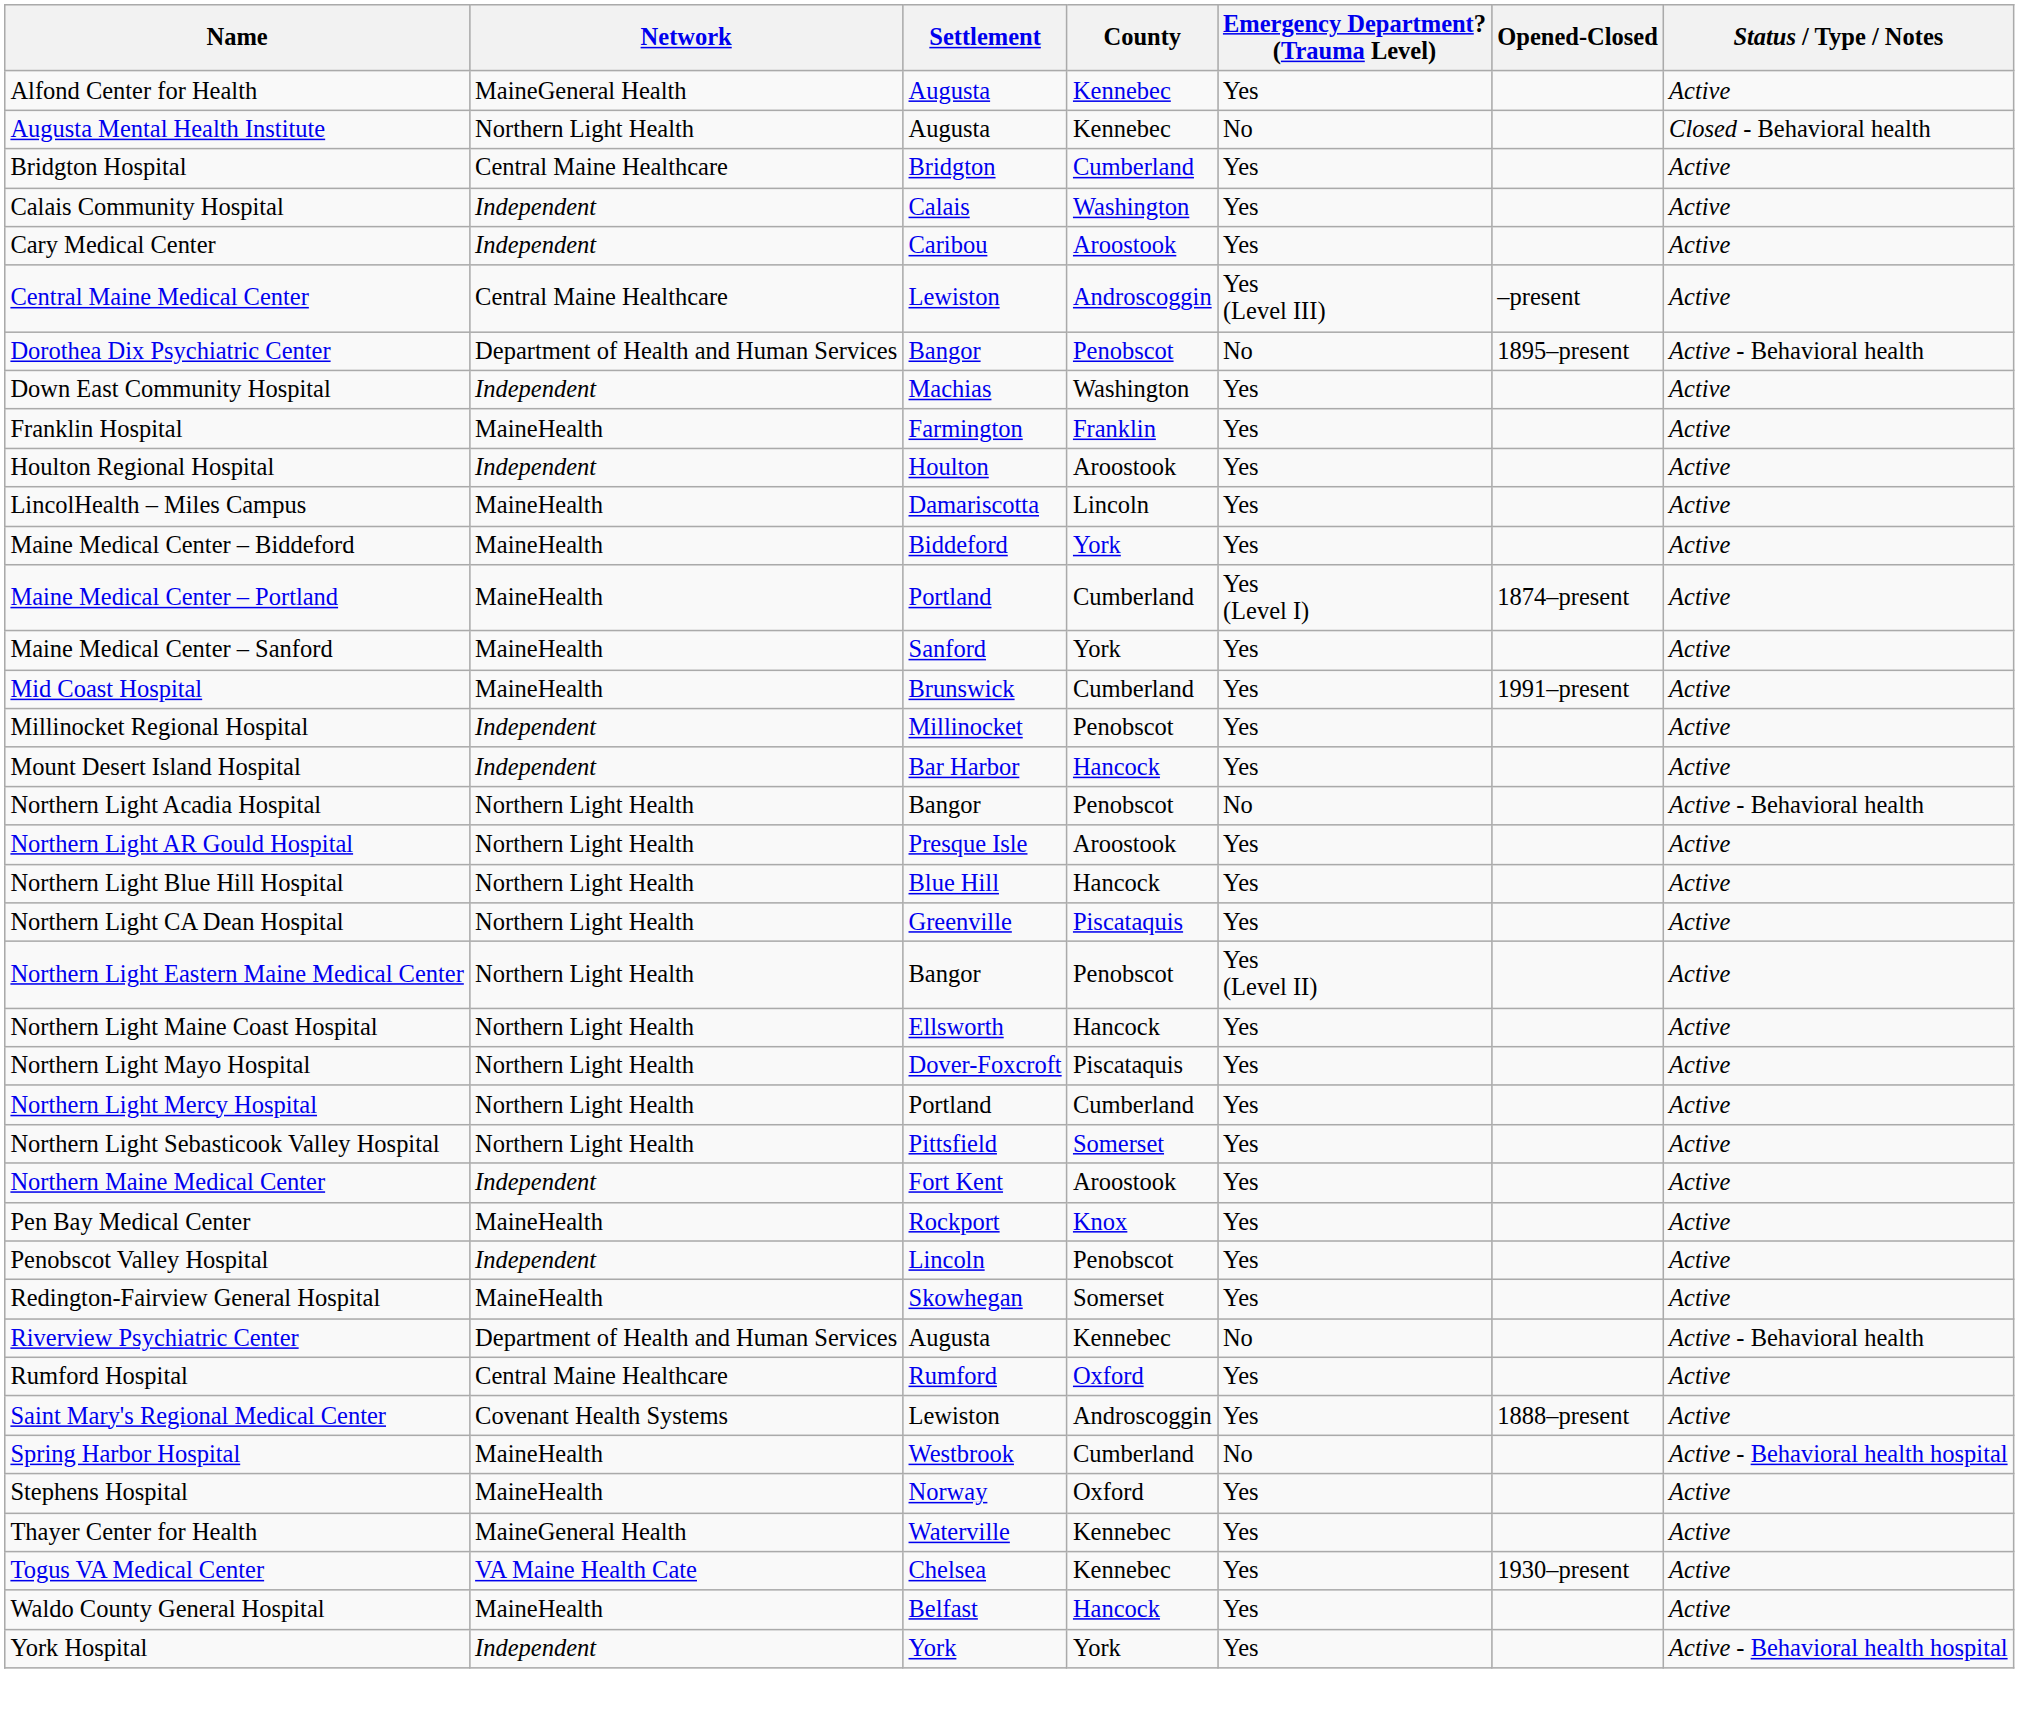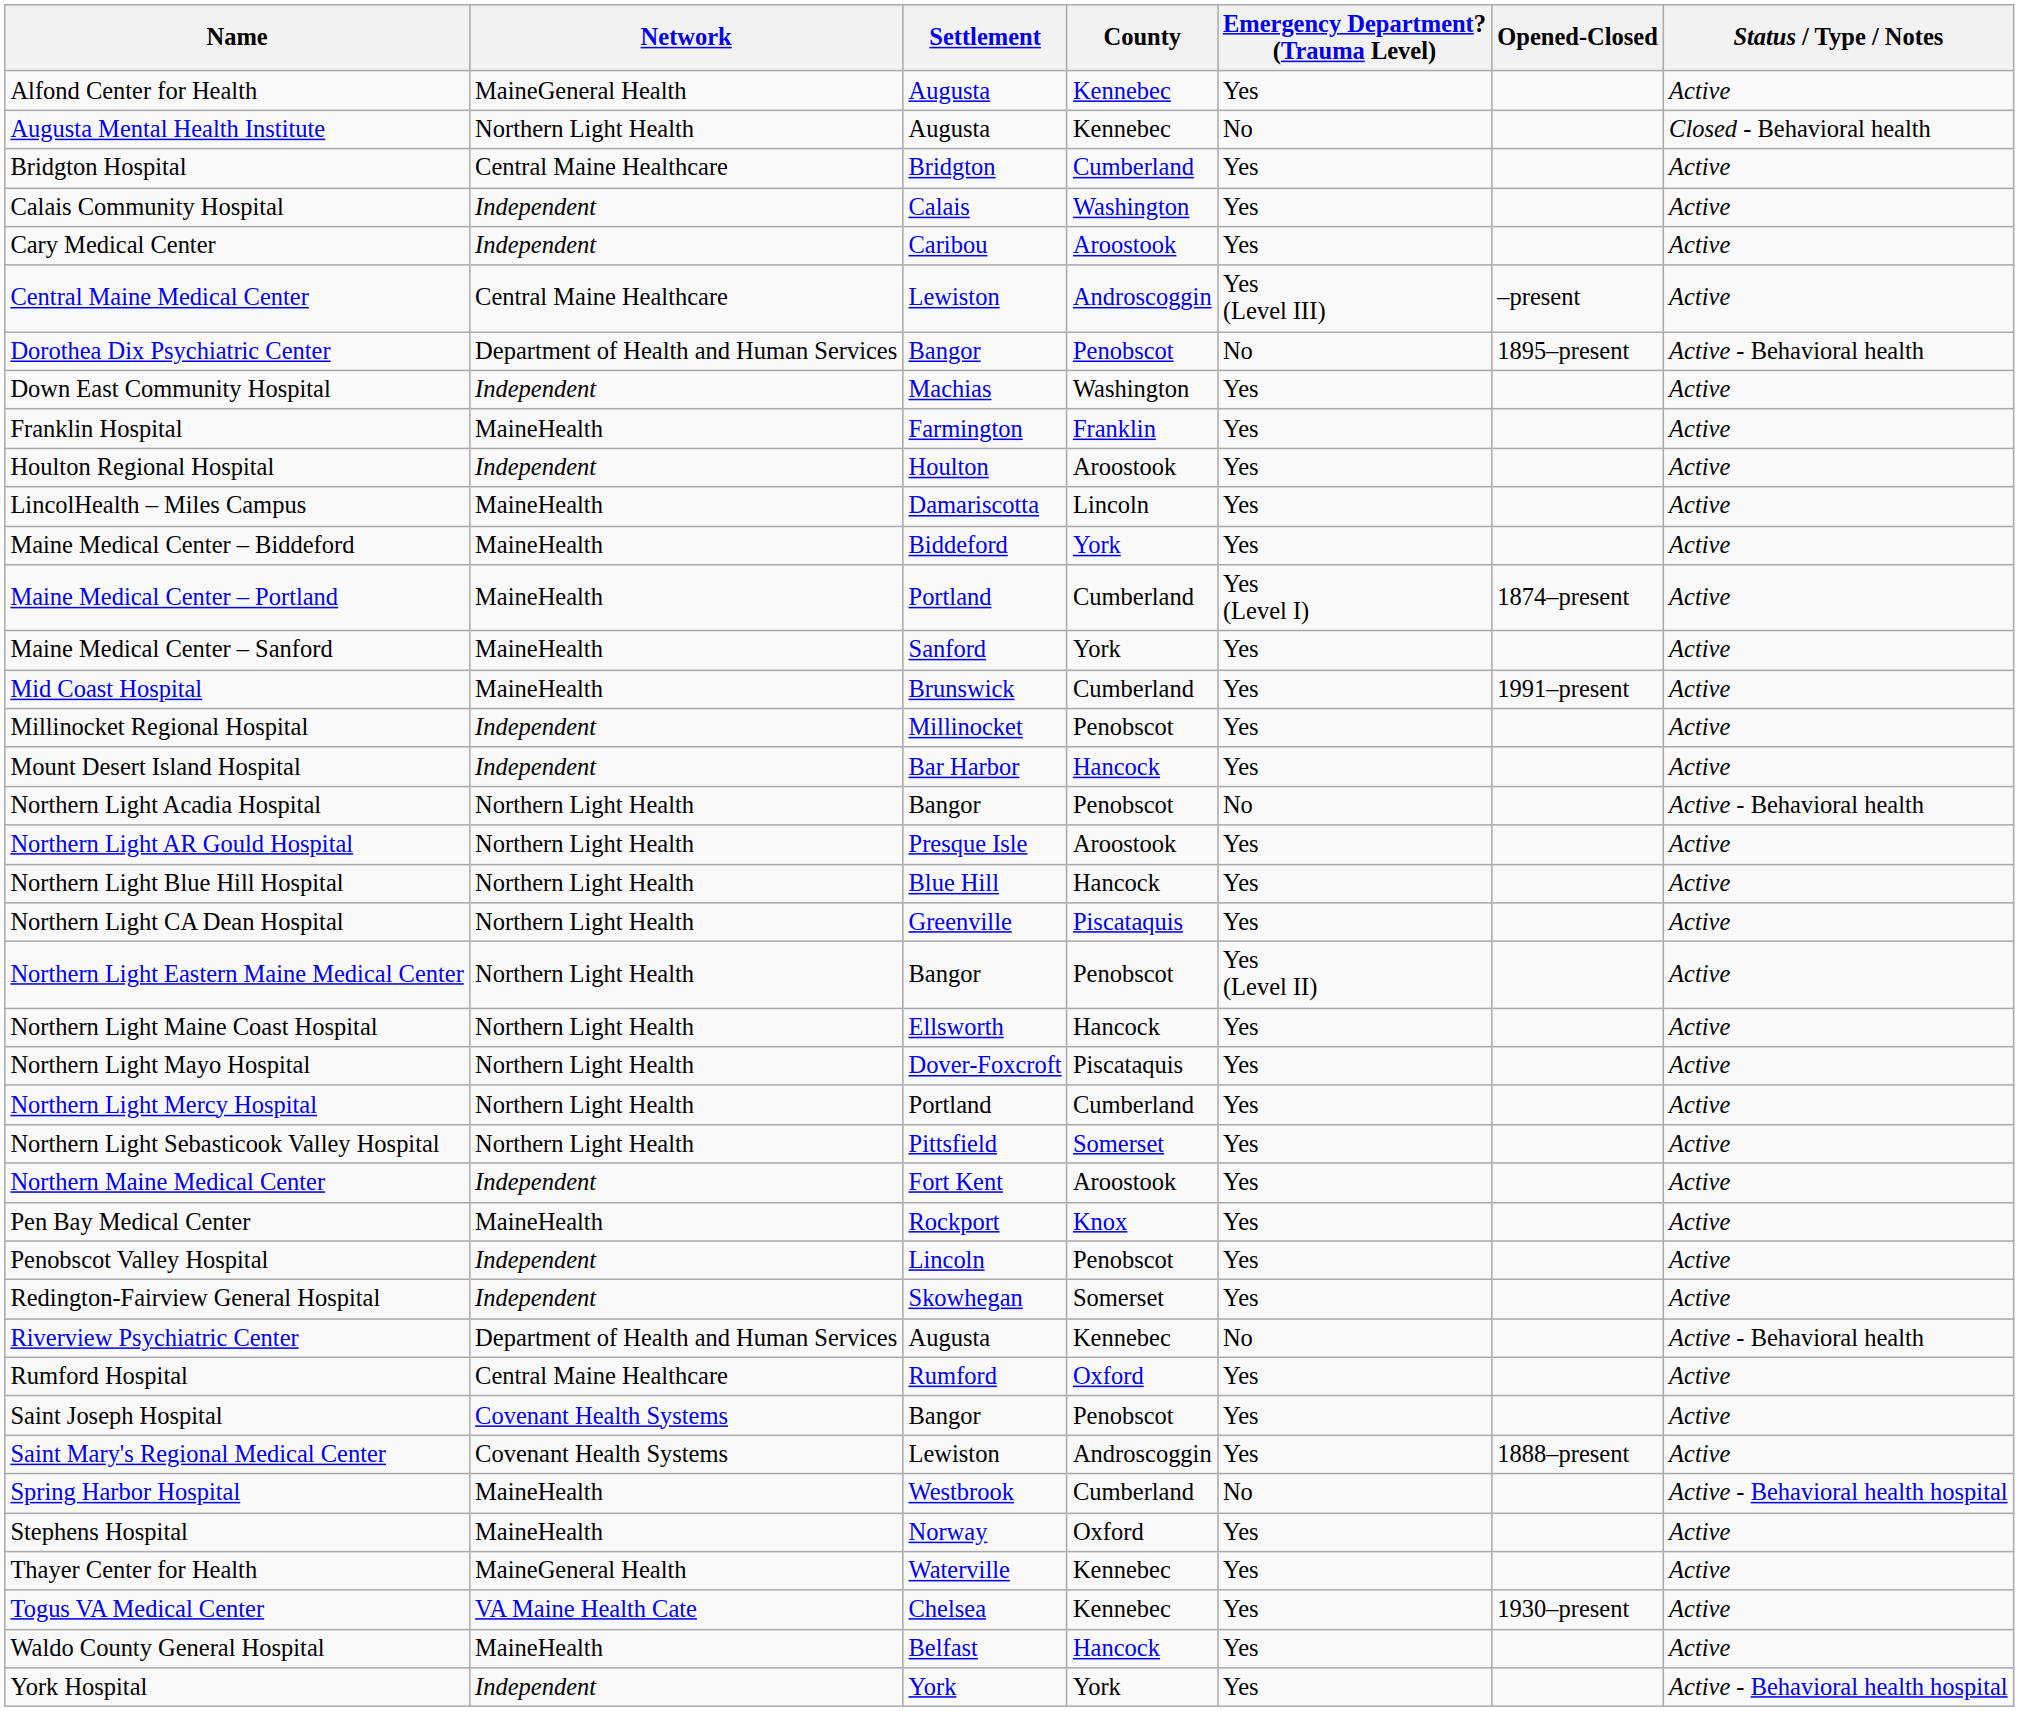 <table class="wikitable sortable sticky-header">
 <tr>
 <th>Name</th>
 <th><a href='#'>Network</a></th>
 <th><a href='#'>Settlement</a></th>
 <th>County</th>
 <th><a href='#'>Emergency Department</a>?<br>(<a href='#'>Trauma</a> Level)</th>
 <th>Opened-Closed</th>
 <th><em>Status</em> / Type / Notes</th>
 </tr>
 <tr>
 <td>Alfond Center for Health</td>
 <td>MaineGeneral Health</td>
 <td><a href='#'>Augusta</a></td>
 <td><a href='#'>Kennebec</a></td>
 <td>Yes</td>
 <td></td>
 <td><em>Active</em></td>
 </tr>
 <tr>
 <td><a href='#'>Augusta Mental Health Institute</a></td>
 <td>Northern Light Health</td>
 <td>Augusta</td>
 <td>Kennebec</td>
 <td>No</td>
 <td></td>
 <td><em>Closed</em> - Behavioral health</td>
 </tr>
 <tr>
 <td>Bridgton Hospital</td>
 <td>Central Maine Healthcare</td>
 <td><a href='#'>Bridgton</a></td>
 <td><a href='#'>Cumberland</a></td>
 <td>Yes</td>
 <td></td>
 <td><em>Active</em></td>
 </tr>
 <tr>
 <td>Calais Community Hospital</td>
 <td><em>Independent</em></td>
 <td><a href='#'>Calais</a></td>
 <td><a href='#'>Washington</a></td>
 <td>Yes</td>
 <td></td>
 <td><em>Active</em></td>
 </tr>
 <tr>
 <td>Cary Medical Center</td>
 <td><em>Independent</em></td>
 <td><a href='#'>Caribou</a></td>
 <td><a href='#'>Aroostook</a></td>
 <td>Yes</td>
 <td></td>
 <td><em>Active</em></td>
 </tr>
 <tr>
 <td><a href='#'>Central Maine Medical Center</a></td>
 <td>Central Maine Healthcare</td>
 <td><a href='#'>Lewiston</a></td>
 <td><a href='#'>Androscoggin</a></td>
 <td>Yes<br>(Level III)</td>
 <td>–present</td>
 <td><em>Active</em></td>
 </tr>
 <tr>
 <td><a href='#'>Dorothea Dix Psychiatric Center</a></td>
 <td>Department of Health and Human Services</td>
 <td><a href='#'>Bangor</a></td>
 <td><a href='#'>Penobscot</a></td>
 <td>No</td>
 <td>1895–present</td>
 <td><em>Active</em> - Behavioral health</td>
 </tr>
 <tr>
 <td>Down East Community Hospital</td>
 <td><em>Independent</em></td>
 <td><a href='#'>Machias</a></td>
 <td>Washington</td>
 <td>Yes</td>
 <td></td>
 <td><em>Active</em></td>
 </tr>
 <tr>
 <td>Franklin Hospital</td>
 <td>MaineHealth</td>
 <td><a href='#'>Farmington</a></td>
 <td><a href='#'>Franklin</a></td>
 <td>Yes</td>
 <td></td>
 <td><em>Active</em></td>
 </tr>
 <tr>
 <td>Houlton Regional Hospital</td>
 <td><em>Independent</em></td>
 <td><a href='#'>Houlton</a></td>
 <td>Aroostook</td>
 <td>Yes</td>
 <td></td>
 <td><em>Active</em></td>
 </tr>
 <tr>
 <td>LincolHealth – Miles Campus</td>
 <td>MaineHealth</td>
 <td><a href='#'>Damariscotta</a></td>
 <td>Lincoln</td>
 <td>Yes</td>
 <td></td>
 <td><em>Active</em></td>
 </tr>
 <tr>
 <td>Maine Medical Center – Biddeford</td>
 <td>MaineHealth</td>
 <td><a href='#'>Biddeford</a></td>
 <td><a href='#'>York</a></td>
 <td>Yes</td>
 <td></td>
 <td><em>Active</em></td>
 </tr>
 <tr>
 <td><a href='#'>Maine Medical Center – Portland</a></td>
 <td>MaineHealth</td>
 <td><a href='#'>Portland</a></td>
 <td>Cumberland</td>
 <td>Yes<br>(Level I)</td>
 <td>1874–present</td>
 <td><em>Active</em></td>
 </tr>
 <tr>
 <td>Maine Medical Center – Sanford</td>
 <td>MaineHealth</td>
 <td><a href='#'>Sanford</a></td>
 <td>York</td>
 <td>Yes</td>
 <td></td>
 <td><em>Active</em></td>
 </tr>
 <tr>
 <td><a href='#'>Mid Coast Hospital</a></td>
 <td>MaineHealth</td>
 <td><a href='#'>Brunswick</a></td>
 <td>Cumberland</td>
 <td>Yes</td>
 <td>1991–present</td>
 <td><em>Active</em></td>
 </tr>
 <tr>
 <td>Millinocket Regional Hospital</td>
 <td><em>Independent</em></td>
 <td><a href='#'>Millinocket</a></td>
 <td>Penobscot</td>
 <td>Yes</td>
 <td></td>
 <td><em>Active</em></td>
 </tr>
 <tr>
 <td>Mount Desert Island Hospital</td>
 <td><em>Independent</em></td>
 <td><a href='#'>Bar Harbor</a></td>
 <td><a href='#'>Hancock</a></td>
 <td>Yes</td>
 <td></td>
 <td><em>Active</em></td>
 </tr>
 <tr>
 <td>Northern Light Acadia Hospital</td>
 <td>Northern Light Health</td>
 <td>Bangor</td>
 <td>Penobscot</td>
 <td>No</td>
 <td></td>
 <td><em>Active</em> - Behavioral health</td>
 </tr>
 <tr>
 <td><a href='#'>Northern Light AR Gould Hospital</a></td>
 <td>Northern Light Health</td>
 <td><a href='#'>Presque Isle</a></td>
 <td>Aroostook</td>
 <td>Yes</td>
 <td></td>
 <td><em>Active</em></td>
 </tr>
 <tr>
 <td>Northern Light Blue Hill Hospital</td>
 <td>Northern Light Health</td>
 <td><a href='#'>Blue Hill</a></td>
 <td>Hancock</td>
 <td>Yes</td>
 <td></td>
 <td><em>Active</em></td>
 </tr>
 <tr>
 <td>Northern Light CA Dean Hospital</td>
 <td>Northern Light Health</td>
 <td><a href='#'>Greenville</a></td>
 <td><a href='#'>Piscataquis</a></td>
 <td>Yes</td>
 <td></td>
 <td><em>Active</em></td>
 </tr>
 <tr>
 <td><a href='#'>Northern Light Eastern Maine Medical Center</a></td>
 <td>Northern Light Health</td>
 <td>Bangor</td>
 <td>Penobscot</td>
 <td>Yes<br>(Level II)</td>
 <td></td>
 <td><em>Active</em></td>
 </tr>
 <tr>
 <td>Northern Light Maine Coast Hospital</td>
 <td>Northern Light Health</td>
 <td><a href='#'>Ellsworth</a></td>
 <td>Hancock</td>
 <td>Yes</td>
 <td></td>
 <td><em>Active</em></td>
 </tr>
 <tr>
 <td>Northern Light Mayo Hospital</td>
 <td>Northern Light Health</td>
 <td><a href='#'>Dover-Foxcroft</a></td>
 <td>Piscataquis</td>
 <td>Yes</td>
 <td></td>
 <td><em>Active</em></td>
 </tr>
 <tr>
 <td><a href='#'>Northern Light Mercy Hospital</a></td>
 <td>Northern Light Health</td>
 <td>Portland</td>
 <td>Cumberland</td>
 <td>Yes</td>
 <td></td>
 <td><em>Active</em></td>
 </tr>
 <tr>
 <td>Northern Light Sebasticook Valley Hospital</td>
 <td>Northern Light Health</td>
 <td><a href='#'>Pittsfield</a></td>
 <td><a href='#'>Somerset</a></td>
 <td>Yes</td>
 <td></td>
 <td><em>Active</em></td>
 </tr>
 <tr>
 <td><a href='#'>Northern Maine Medical Center</a></td>
 <td><em>Independent</em></td>
 <td><a href='#'>Fort Kent</a></td>
 <td>Aroostook</td>
 <td>Yes</td>
 <td></td>
 <td><em>Active</em></td>
 </tr>
 <tr>
 <td>Pen Bay Medical Center</td>
 <td>MaineHealth</td>
 <td><a href='#'>Rockport</a></td>
 <td><a href='#'>Knox</a></td>
 <td>Yes</td>
 <td></td>
 <td><em>Active</em></td>
 </tr>
 <tr>
 <td>Penobscot Valley Hospital</td>
 <td><em>Independent</em></td>
 <td><a href='#'>Lincoln</a></td>
 <td>Penobscot</td>
 <td>Yes</td>
 <td></td>
 <td><em>Active</em></td>
 </tr>
 <tr>
 <td>Redington-Fairview General Hospital</td>
-<td>MaineHealth</td>
+<td><em>Independent</em></td>
 <td><a href='#'>Skowhegan</a></td>
 <td>Somerset</td>
 <td>Yes</td>
 <td></td>
 <td><em>Active</em></td>
 </tr>
 <tr>
 <td><a href='#'>Riverview Psychiatric Center</a></td>
 <td>Department of Health and Human Services</td>
 <td>Augusta</td>
 <td>Kennebec</td>
 <td>No</td>
 <td></td>
 <td><em>Active</em> - Behavioral health</td>
 </tr>
 <tr>
 <td>Rumford Hospital</td>
 <td>Central Maine Healthcare</td>
 <td><a href='#'>Rumford</a></td>
 <td><a href='#'>Oxford</a></td>
+<td>Yes</td>
+<td></td>
+<td><em>Active</em></td>
+</tr>
+<tr>
+<td>Saint Joseph Hospital</td>
+<td><a href='#'>Covenant Health Systems</a></td>
+<td>Bangor</td>
+<td>Penobscot</td>
 <td>Yes</td>
 <td></td>
 <td><em>Active</em></td>
 </tr>
 <tr>
 <td><a href='#'>Saint Mary's Regional Medical Center</a></td>
 <td>Covenant Health Systems</td>
 <td>Lewiston</td>
 <td>Androscoggin</td>
 <td>Yes</td>
 <td>1888–present</td>
 <td><em>Active</em></td>
 </tr>
 <tr>
 <td><a href='#'>Spring Harbor Hospital</a></td>
 <td>MaineHealth</td>
 <td><a href='#'>Westbrook</a></td>
 <td>Cumberland</td>
 <td>No</td>
 <td></td>
 <td><em>Active</em> - <a href='#'>Behavioral health hospital</a></td>
 </tr>
 <tr>
 <td>Stephens Hospital</td>
 <td>MaineHealth</td>
 <td><a href='#'>Norway</a></td>
 <td>Oxford</td>
 <td>Yes</td>
 <td></td>
 <td><em>Active</em></td>
 </tr>
 <tr>
 <td>Thayer Center for Health</td>
 <td>MaineGeneral Health</td>
 <td><a href='#'>Waterville</a></td>
 <td>Kennebec</td>
 <td>Yes</td>
 <td></td>
 <td><em>Active</em></td>
 </tr>
 <tr>
 <td><a href='#'>Togus VA Medical Center</a></td>
 <td><a href='#'>VA Maine Health Cate</a></td>
 <td><a href='#'>Chelsea</a></td>
 <td>Kennebec</td>
 <td>Yes</td>
 <td>1930–present</td>
 <td><em>Active</em></td>
 </tr>
 <tr>
 <td>Waldo County General Hospital</td>
 <td>MaineHealth</td>
 <td><a href='#'>Belfast</a></td>
 <td><a href='#'>Hancock</a></td>
 <td>Yes</td>
 <td></td>
 <td><em>Active</em></td>
 </tr>
 <tr>
 <td>York Hospital</td>
 <td><em>Independent</em></td>
 <td><a href='#'>York</a></td>
 <td>York</td>
 <td>Yes</td>
 <td></td>
 <td><em>Active</em> - <a href='#'>Behavioral health hospital</a></td>
 </tr>
 </table>
